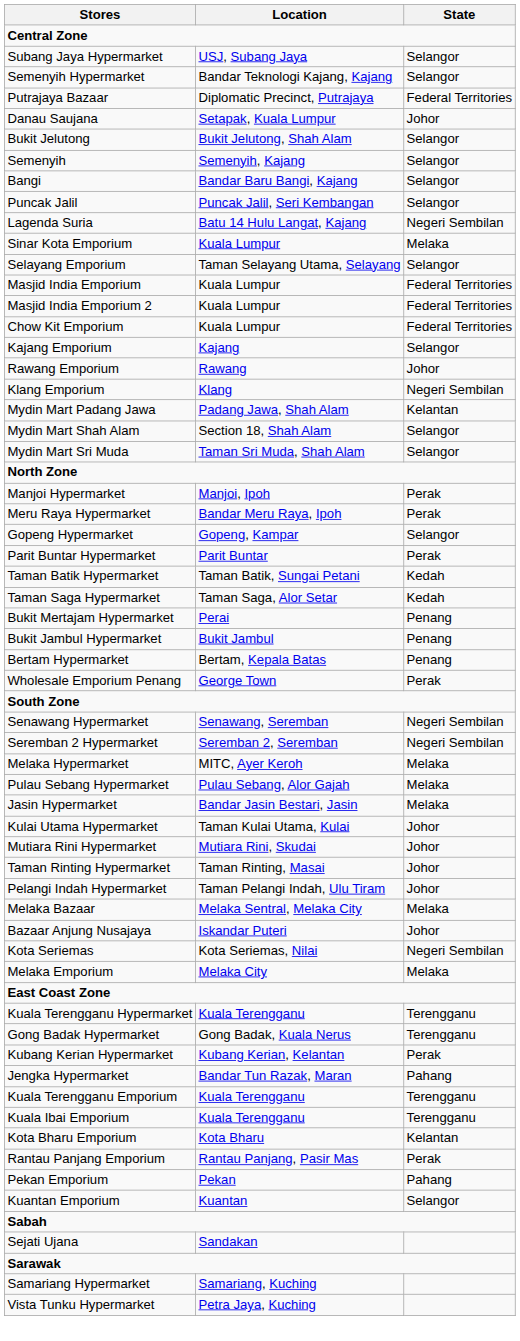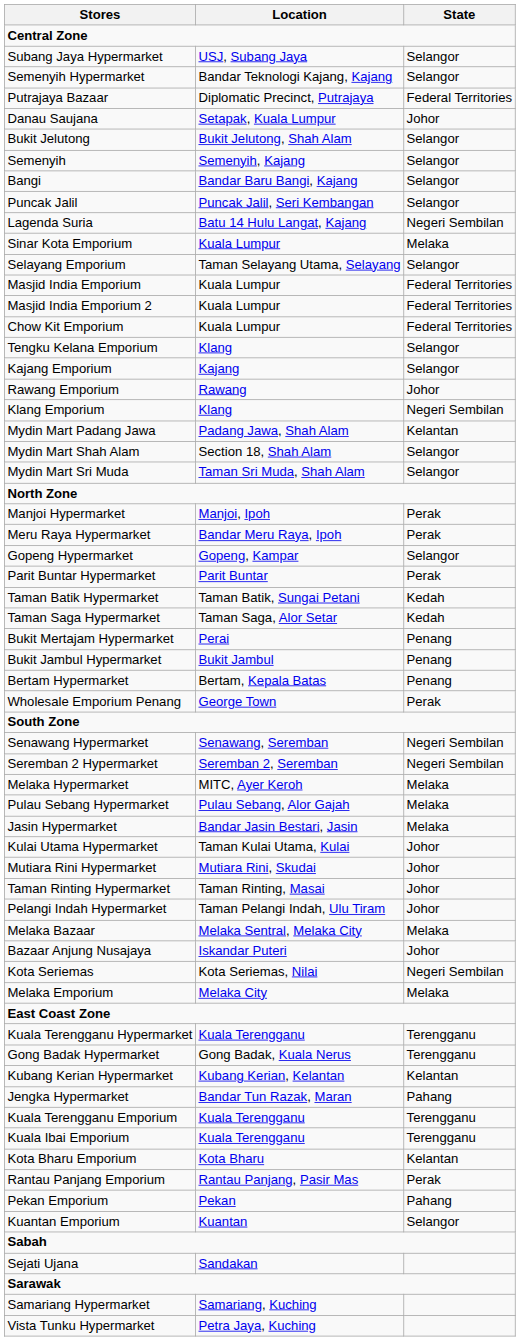 <table class="wikitable">
 <tr>
 <th>Stores</th>
 <th>Location</th>
 <th>State</th>
 </tr>
 <tr>
 <td colspan="3"><strong>Central Zone</strong></td>
 </tr>
 <tr>
 <td>Subang Jaya Hypermarket</td>
 <td><a href='#'>USJ</a>, <a href='#'>Subang Jaya</a></td>
 <td>Selangor</td>
 </tr>
 <tr>
 <td>Semenyih Hypermarket</td>
 <td>Bandar Teknologi Kajang, <a href='#'>Kajang</a></td>
 <td>Selangor</td>
 </tr>
 <tr>
 <td>Putrajaya Bazaar</td>
 <td>Diplomatic Precinct, <a href='#'>Putrajaya</a></td>
 <td>Federal Territories</td>
 </tr>
 <tr>
 <td>Danau Saujana</td>
 <td><a href='#'>Setapak</a>, <a href='#'>Kuala Lumpur</a></td>
 <td>Johor</td>
 </tr>
 <tr>
 <td>Bukit Jelutong</td>
 <td><a href='#'>Bukit Jelutong</a>, <a href='#'>Shah Alam</a></td>
 <td>Selangor</td>
 </tr>
 <tr>
 <td>Semenyih</td>
 <td><a href='#'>Semenyih</a>, <a href='#'>Kajang</a></td>
 <td>Selangor</td>
 </tr>
 <tr>
 <td>Bangi</td>
 <td><a href='#'>Bandar Baru Bangi</a>, <a href='#'>Kajang</a></td>
 <td>Selangor</td>
 </tr>
 <tr>
 <td>Puncak Jalil</td>
 <td><a href='#'>Puncak Jalil</a>, <a href='#'>Seri Kembangan</a></td>
 <td>Selangor</td>
 </tr>
 <tr>
 <td>Lagenda Suria</td>
 <td><a href='#'>Batu 14 Hulu Langat</a>, <a href='#'>Kajang</a></td>
 <td>Negeri Sembilan</td>
 </tr>
 <tr>
 <td>Sinar Kota Emporium</td>
 <td><a href='#'>Kuala Lumpur</a></td>
 <td>Melaka</td>
 </tr>
 <tr>
 <td>Selayang Emporium</td>
 <td>Taman Selayang Utama, <a href='#'>Selayang</a></td>
 <td>Selangor</td>
 </tr>
 <tr>
 <td>Masjid India Emporium</td>
 <td>Kuala Lumpur</td>
 <td>Federal Territories</td>
 </tr>
 <tr>
 <td>Masjid India Emporium 2</td>
 <td>Kuala Lumpur</td>
 <td>Federal Territories</td>
 </tr>
 <tr>
 <td>Chow Kit Emporium</td>
 <td>Kuala Lumpur</td>
 <td>Federal Territories</td>
+</tr>
+<tr>
+<td>Tengku Kelana Emporium</td>
+<td><a href='#'>Klang</a></td>
+<td>Selangor</td>
 </tr>
 <tr>
 <td>Kajang Emporium</td>
 <td><a href='#'>Kajang</a></td>
 <td>Selangor</td>
 </tr>
 <tr>
 <td>Rawang Emporium</td>
 <td><a href='#'>Rawang</a></td>
 <td>Johor</td>
 </tr>
 <tr>
 <td>Klang Emporium</td>
 <td><a href='#'>Klang</a></td>
 <td>Negeri Sembilan</td>
 </tr>
 <tr>
 <td>Mydin Mart Padang Jawa</td>
 <td><a href='#'>Padang Jawa</a>, <a href='#'>Shah Alam</a></td>
 <td>Kelantan</td>
 </tr>
 <tr>
 <td>Mydin Mart Shah Alam</td>
 <td>Section 18, <a href='#'>Shah Alam</a></td>
 <td>Selangor</td>
 </tr>
 <tr>
 <td>Mydin Mart Sri Muda</td>
 <td><a href='#'>Taman Sri Muda</a>, <a href='#'>Shah Alam</a></td>
 <td>Selangor</td>
 </tr>
 <tr>
 <td colspan="3"><strong>North Zone</strong></td>
 </tr>
 <tr>
 <td>Manjoi Hypermarket</td>
 <td><a href='#'>Manjoi</a>, <a href='#'>Ipoh</a></td>
 <td>Perak</td>
 </tr>
 <tr>
 <td>Meru Raya Hypermarket</td>
 <td><a href='#'>Bandar Meru Raya</a>, <a href='#'>Ipoh</a></td>
 <td>Perak</td>
 </tr>
 <tr>
 <td>Gopeng Hypermarket</td>
 <td><a href='#'>Gopeng</a>, <a href='#'>Kampar</a></td>
 <td>Selangor</td>
 </tr>
 <tr>
 <td>Parit Buntar Hypermarket</td>
 <td><a href='#'>Parit Buntar</a></td>
 <td>Perak</td>
 </tr>
 <tr>
 <td>Taman Batik Hypermarket</td>
 <td>Taman Batik, <a href='#'>Sungai Petani</a></td>
 <td>Kedah</td>
 </tr>
 <tr>
 <td>Taman Saga Hypermarket</td>
 <td>Taman Saga, <a href='#'>Alor Setar</a></td>
 <td>Kedah</td>
 </tr>
 <tr>
 <td>Bukit Mertajam Hypermarket</td>
 <td><a href='#'>Perai</a></td>
 <td>Penang</td>
 </tr>
 <tr>
 <td>Bukit Jambul Hypermarket</td>
 <td><a href='#'>Bukit Jambul</a></td>
 <td>Penang</td>
 </tr>
 <tr>
 <td>Bertam Hypermarket</td>
 <td>Bertam, <a href='#'>Kepala Batas</a></td>
 <td>Penang</td>
 </tr>
 <tr>
 <td>Wholesale Emporium Penang</td>
 <td><a href='#'>George Town</a></td>
 <td>Perak</td>
 </tr>
 <tr>
 <td colspan="3"><strong>South Zone</strong></td>
 </tr>
 <tr>
 <td>Senawang Hypermarket</td>
 <td><a href='#'>Senawang</a>, <a href='#'>Seremban</a></td>
 <td>Negeri Sembilan</td>
 </tr>
 <tr>
 <td>Seremban 2 Hypermarket</td>
 <td><a href='#'>Seremban 2</a>, <a href='#'>Seremban</a></td>
 <td>Negeri Sembilan</td>
 </tr>
 <tr>
 <td>Melaka Hypermarket</td>
 <td>MITC, <a href='#'>Ayer Keroh</a></td>
 <td>Melaka</td>
 </tr>
 <tr>
 <td>Pulau Sebang Hypermarket</td>
 <td><a href='#'>Pulau Sebang</a>, <a href='#'>Alor Gajah</a></td>
 <td>Melaka</td>
 </tr>
 <tr>
 <td>Jasin Hypermarket</td>
 <td><a href='#'>Bandar Jasin Bestari</a>, <a href='#'>Jasin</a></td>
 <td>Melaka</td>
 </tr>
 <tr>
 <td>Kulai Utama Hypermarket</td>
 <td>Taman Kulai Utama, <a href='#'>Kulai</a></td>
 <td>Johor</td>
 </tr>
 <tr>
 <td>Mutiara Rini Hypermarket</td>
 <td><a href='#'>Mutiara Rini</a>, <a href='#'>Skudai</a></td>
 <td>Johor</td>
 </tr>
 <tr>
 <td>Taman Rinting Hypermarket</td>
 <td>Taman Rinting, <a href='#'>Masai</a></td>
 <td>Johor</td>
 </tr>
 <tr>
 <td>Pelangi Indah Hypermarket</td>
 <td>Taman Pelangi Indah, <a href='#'>Ulu Tiram</a></td>
 <td>Johor</td>
 </tr>
 <tr>
 <td>Melaka Bazaar</td>
 <td><a href='#'>Melaka Sentral</a>, <a href='#'>Melaka City</a></td>
 <td>Melaka</td>
 </tr>
 <tr>
 <td>Bazaar Anjung Nusajaya</td>
 <td><a href='#'>Iskandar Puteri</a></td>
 <td>Johor</td>
 </tr>
 <tr>
 <td>Kota Seriemas</td>
 <td>Kota Seriemas, <a href='#'>Nilai</a></td>
 <td>Negeri Sembilan</td>
 </tr>
 <tr>
 <td>Melaka Emporium</td>
 <td><a href='#'>Melaka City</a></td>
 <td>Melaka</td>
 </tr>
 <tr>
 <td colspan="3"><strong>East Coast Zone</strong></td>
 </tr>
 <tr>
 <td>Kuala Terengganu Hypermarket</td>
 <td><a href='#'>Kuala Terengganu</a></td>
 <td>Terengganu</td>
 </tr>
 <tr>
 <td>Gong Badak Hypermarket</td>
 <td>Gong Badak, <a href='#'>Kuala Nerus</a></td>
 <td>Terengganu</td>
 </tr>
 <tr>
 <td>Kubang Kerian Hypermarket</td>
 <td><a href='#'>Kubang Kerian</a>, <a href='#'>Kelantan</a></td>
-<td>Perak</td>
+<td>Kelantan</td>
 </tr>
 <tr>
 <td>Jengka Hypermarket</td>
 <td><a href='#'>Bandar Tun Razak</a>, <a href='#'>Maran</a></td>
 <td>Pahang</td>
 </tr>
 <tr>
 <td>Kuala Terengganu Emporium</td>
 <td><a href='#'>Kuala Terengganu</a></td>
 <td>Terengganu</td>
 </tr>
 <tr>
 <td>Kuala Ibai Emporium</td>
 <td><a href='#'>Kuala Terengganu</a></td>
 <td>Terengganu</td>
 </tr>
 <tr>
 <td>Kota Bharu Emporium</td>
 <td><a href='#'>Kota Bharu</a></td>
 <td>Kelantan</td>
 </tr>
 <tr>
 <td>Rantau Panjang Emporium</td>
 <td><a href='#'>Rantau Panjang</a>, <a href='#'>Pasir Mas</a></td>
 <td>Perak</td>
 </tr>
 <tr>
 <td>Pekan Emporium</td>
 <td><a href='#'>Pekan</a></td>
 <td>Pahang</td>
 </tr>
 <tr>
 <td>Kuantan Emporium</td>
 <td><a href='#'>Kuantan</a></td>
 <td>Selangor</td>
 </tr>
 <tr>
 <td colspan="3"><strong>Sabah</strong></td>
 </tr>
 <tr>
 <td>Sejati Ujana</td>
 <td><a href='#'>Sandakan</a></td>
 <td></td>
 </tr>
 <tr>
 <td colspan="3"><strong>Sarawak</strong></td>
 </tr>
 <tr>
 <td>Samariang Hypermarket</td>
 <td><a href='#'>Samariang</a>, <a href='#'>Kuching</a></td>
 <td></td>
 </tr>
 <tr>
 <td>Vista Tunku Hypermarket</td>
 <td><a href='#'>Petra Jaya</a>, <a href='#'>Kuching</a></td>
 <td></td>
 </tr>
 </table>
